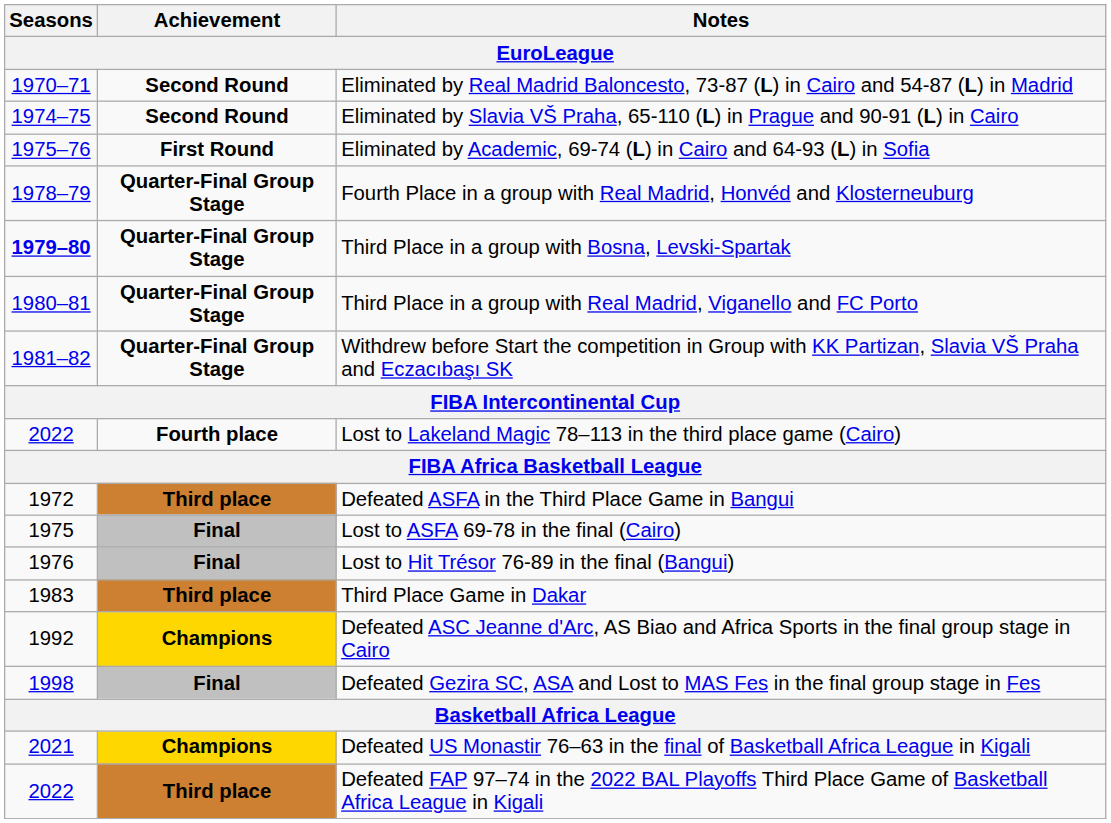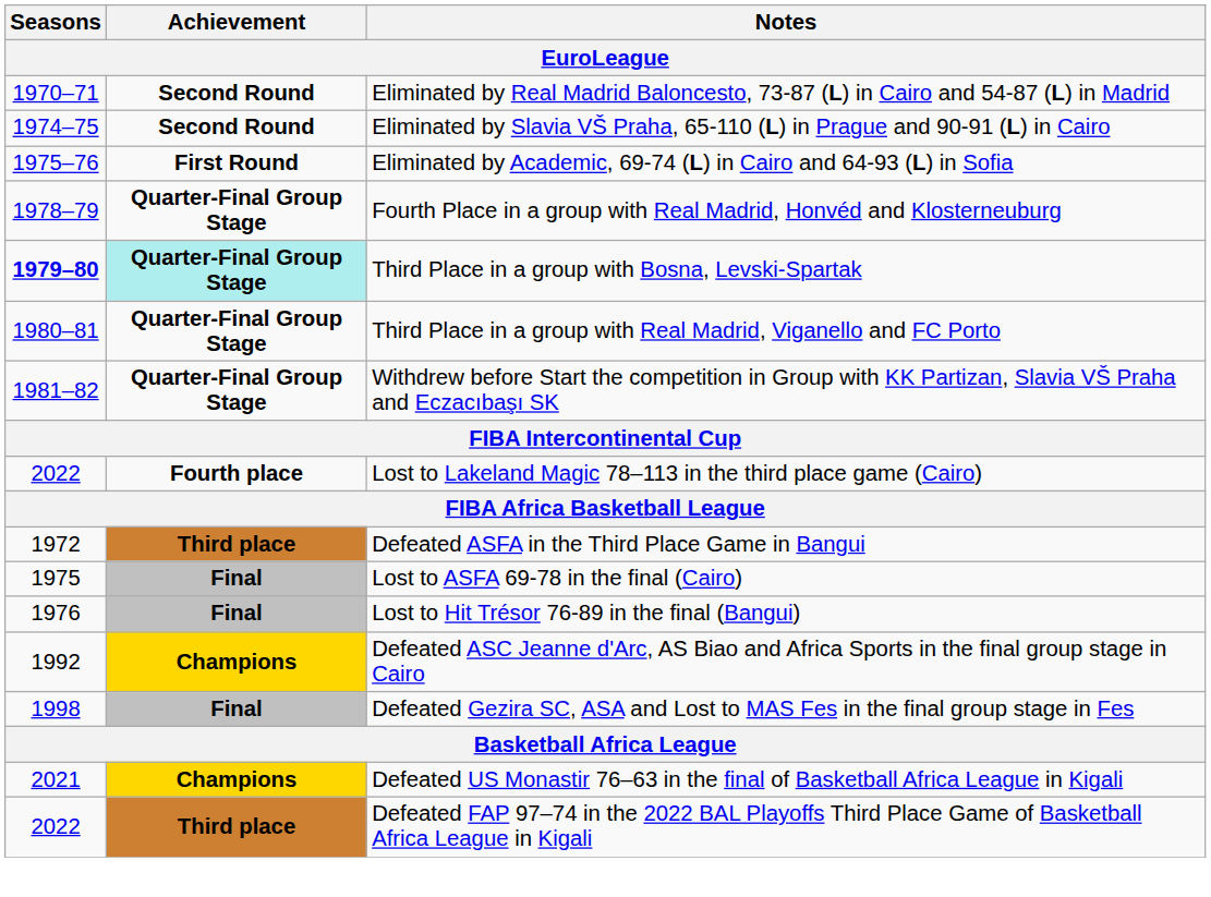 <table class="wikitable">
 <tr>
 <th>Seasons</th>
 <th>Achievement</th>
 <th>Notes</th>
 </tr>
 <tr>
 <th colspan=3><a href='#'>EuroLeague</a></th>
 </tr>
 <tr>
 <td align="center"><a href='#'>1970–71</a></td>
 <td align="center"><strong>Second Round</strong></td>
 <td align="left">Eliminated by <a href='#'>Real Madrid Baloncesto</a>, 73-87 (<strong>L</strong>) in <a href='#'>Cairo</a> and 54-87 (<strong>L</strong>) in <a href='#'>Madrid</a></td>
 </tr>
 <tr>
 <td align="center"><a href='#'>1974–75</a></td>
 <td align="center"><strong>Second Round</strong></td>
 <td align="left">Eliminated by <a href='#'>Slavia VŠ Praha</a>, 65-110 (<strong>L</strong>) in <a href='#'>Prague</a> and 90-91 (<strong>L</strong>) in <a href='#'>Cairo</a></td>
 </tr>
 <tr>
 <td align="center"><a href='#'>1975–76</a></td>
 <td align="center"><strong>First Round</strong></td>
 <td align="left">Eliminated by <a href='#'>Academic</a>, 69-74 (<strong>L</strong>) in <a href='#'>Cairo</a> and 64-93 (<strong>L</strong>) in <a href='#'>Sofia</a></td>
 </tr>
 <tr>
 <td align="center"><a href='#'>1978–79</a></td>
 <td align="center"><strong>Quarter-Final Group Stage</strong></td>
 <td align="left">Fourth Place in a group with <a href='#'>Real Madrid</a>, <a href='#'>Honvéd</a> and <a href='#'>Klosterneuburg</a></td>
 </tr>
 <tr>
 <td align="center"><strong><a href='#'>1979–80</a></strong></td>
-<td align="center"><strong>Quarter-Final Group Stage</strong></td>
+<td align="center" style="background: paleturquoise;"><strong>Quarter-Final Group Stage</strong></td>
 <td align="left">Third Place in a group with <a href='#'>Bosna</a>, <a href='#'>Levski-Spartak</a></td>
 </tr>
 <tr>
 <td align="center"><a href='#'>1980–81</a></td>
 <td align="center"><strong>Quarter-Final Group Stage</strong></td>
 <td align="left">Third Place in a group with <a href='#'>Real Madrid</a>, <a href='#'>Viganello</a> and <a href='#'>FC Porto</a></td>
 </tr>
 <tr>
 <td align="center"><a href='#'>1981–82</a></td>
 <td align="center"><strong>Quarter-Final Group Stage</strong></td>
 <td align="left">Withdrew before Start the competition in Group with <a href='#'>KK Partizan</a>, <a href='#'>Slavia VŠ Praha</a> and <a href='#'>Eczacıbaşı SK</a></td>
 </tr>
 <tr>
 <th colspan="3"><a href='#'>FIBA Intercontinental Cup</a></th>
 </tr>
 <tr>
 <td align="center"><a href='#'>2022</a></td>
 <td align="center"><strong>Fourth place</strong></td>
 <td align="left">Lost to <a href='#'>Lakeland Magic</a> 78–113 in the third place game (<a href='#'>Cairo</a>)</td>
 </tr>
 <tr>
 <th colspan=3><a href='#'>FIBA Africa Basketball League</a></th>
 </tr>
 <tr>
 <td align="center">1972</td>
 <td align="center" bgcolor=#CD7F32><strong>Third place</strong></td>
 <td align="left">Defeated <a href='#'>ASFA</a> in the Third Place Game in <a href='#'>Bangui</a></td>
 </tr>
 <tr>
 <td align="center">1975</td>
 <td align="center" bgcolor= silver><strong>Final</strong></td>
 <td align="left">Lost to <a href='#'>ASFA</a> 69-78 in the final (<a href='#'>Cairo</a>)</td>
 </tr>
 <tr>
 <td align="center">1976</td>
 <td align="center" bgcolor= silver><strong>Final</strong></td>
 <td align="left">Lost to <a href='#'>Hit Trésor</a> 76-89 in the final (<a href='#'>Bangui</a>)</td>
 </tr>
 <tr>
-<td align="center">1983</td>
-<td align="center" bgcolor=#CD7F32><strong>Third place</strong></td>
-<td align="left">Third Place Game in <a href='#'>Dakar</a></td>
-</tr>
-<tr>
 <td align="center">1992</td>
 <td align="center" bgcolor="gold"><strong>Champions</strong></td>
 <td align="left">Defeated <a href='#'>ASC Jeanne d'Arc</a>, AS Biao and Africa Sports in the final group stage in <a href='#'>Cairo</a></td>
 </tr>
 <tr>
 <td align="center"><a href='#'>1998</a></td>
 <td align="center" bgcolor= silver><strong>Final</strong></td>
 <td align="left">Defeated <a href='#'>Gezira SC</a>, <a href='#'>ASA</a> and Lost to <a href='#'>MAS Fes</a> in the final group stage in <a href='#'>Fes</a></td>
 </tr>
 <tr>
 <th colspan=3><a href='#'>Basketball Africa League</a></th>
 </tr>
 <tr>
 <td align="center"><a href='#'>2021</a></td>
 <td align="center" bgcolor="gold"><strong>Champions</strong></td>
 <td align="left">Defeated <a href='#'>US Monastir</a> 76–63 in the <a href='#'>final</a> of <a href='#'>Basketball Africa League</a> in <a href='#'>Kigali</a></td>
 </tr>
 <tr>
 <td align="center"><a href='#'>2022</a></td>
 <td align="center" bgcolor=#CD7F32><strong>Third place</strong></td>
 <td align="left">Defeated <a href='#'>FAP</a> 97–74 in the <a href='#'>2022 BAL Playoffs</a> Third Place Game of <a href='#'>Basketball Africa League</a> in <a href='#'>Kigali</a></td>
 </tr>
 </table>
